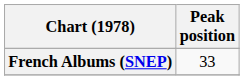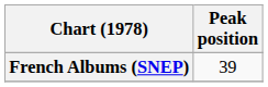 <table class="wikitable sortable plainrowheaders">
 <tr>
 <th>Chart (1978)</th>
 <th>Peak<br>position</th>
 </tr>
 <tr>
 </tr>
 <tr>
 <th scope="row">French Albums (<a href='#'>SNEP</a>)</th>
-<td align="center">33</td>
+<td align="center">39</td>
 </tr>
 <tr>
 </tr>
 <tr>
 </tr>
 <tr>
 </tr>
 </table>
